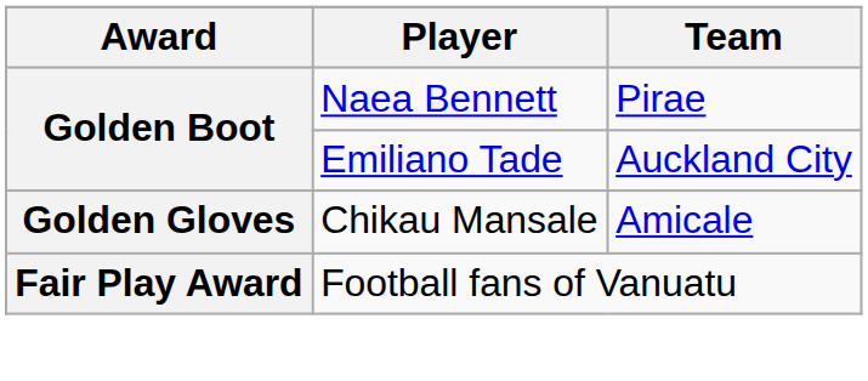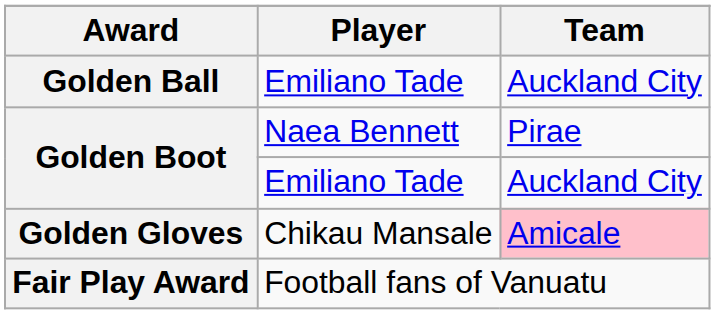 <table class="wikitable" style="text-align:center; float:left; margin-right:1em;">
 <tr>
 </tr>
 <tr>
 <th>Award</th>
 <th>Player</th>
 <th>Team</th>
+</tr>
+<tr>
+<th>Golden Ball</th>
+<td align=left> <a href='#'>Emiliano Tade</a></td>
+<td align=left> <a href='#'>Auckland City</a></td>
 </tr>
 <tr>
 <th rowspan=2>Golden Boot</th>
 <td align=left> <a href='#'>Naea Bennett</a></td>
 <td align=left> <a href='#'>Pirae</a></td>
 </tr>
 <tr>
 <td align=left> <a href='#'>Emiliano Tade</a></td>
 <td align=left> <a href='#'>Auckland City</a></td>
 </tr>
 <tr>
 <th>Golden Gloves</th>
 <td align=left> Chikau Mansale</td>
-<td align=left> <a href='#'>Amicale</a></td>
+<td align=left style="background: pink;"> <a href='#'>Amicale</a></td>
 </tr>
 <tr>
 <th>Fair Play Award</th>
 <td align=left colspan=2>Football fans of Vanuatu</td>
 </tr>
 </table>
